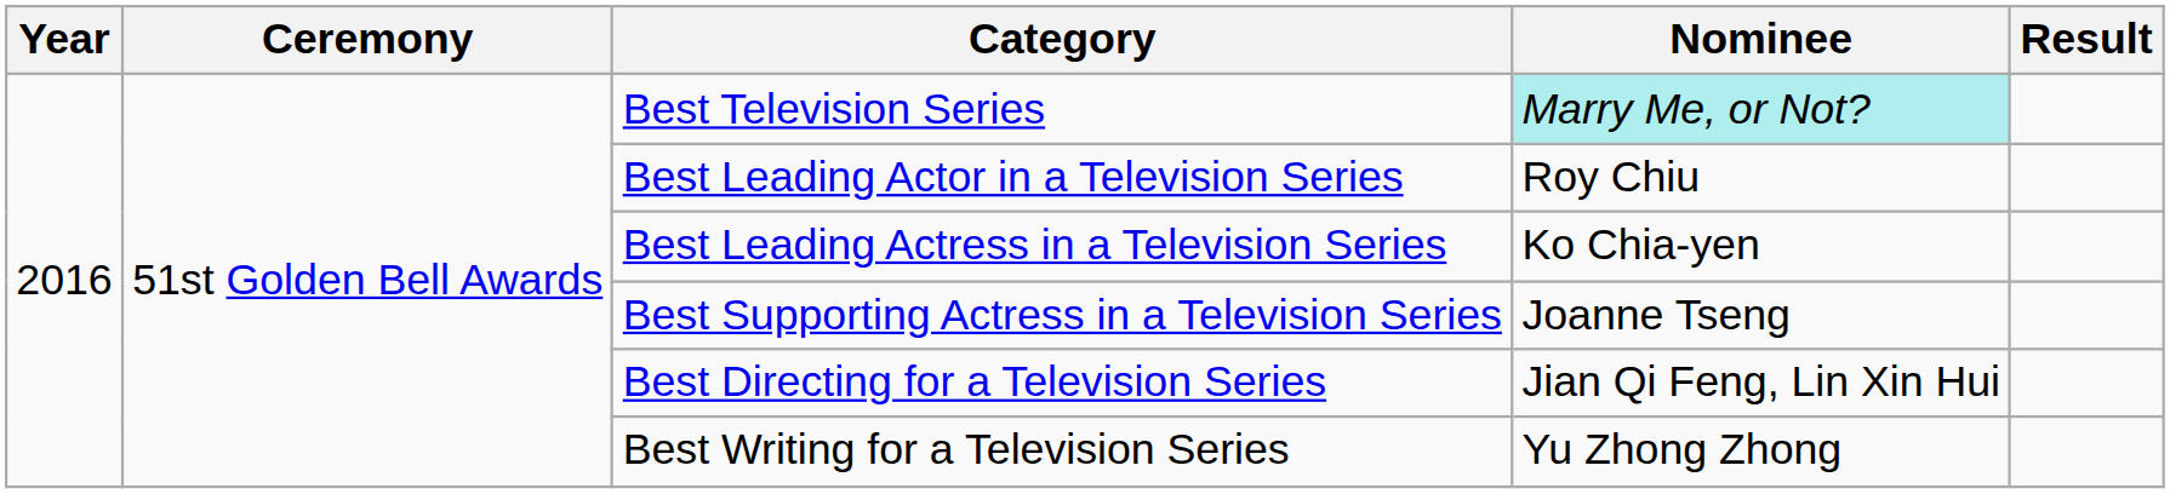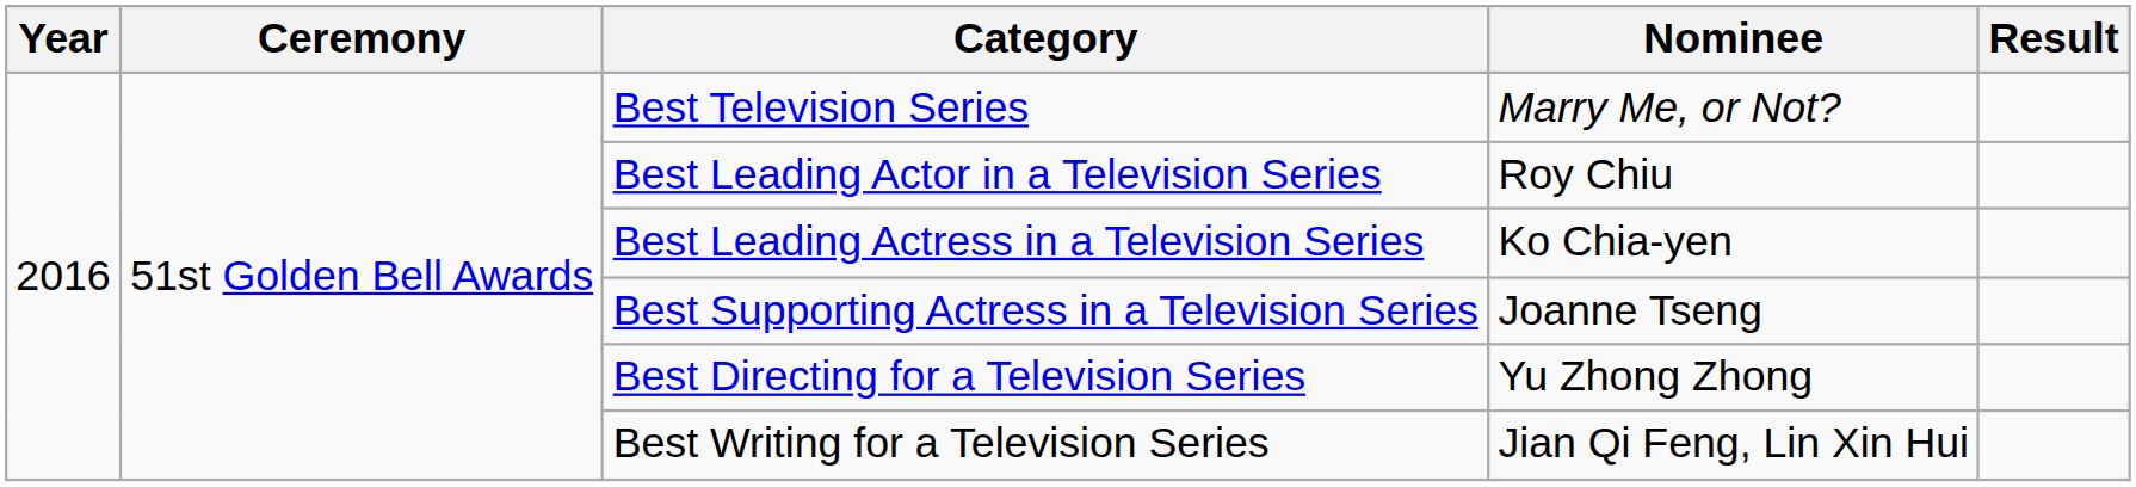 <table class="wikitable">
 <tr>
 <th>Year</th>
 <th>Ceremony</th>
 <th>Category</th>
 <th>Nominee</th>
 <th>Result</th>
 </tr>
 <tr>
 <td rowspan=6>2016</td>
 <td rowspan=6>51st <a href='#'>Golden Bell Awards</a></td>
 <td><a href='#'>Best Television Series</a></td>
-<td style="background: paleturquoise;"><em>Marry Me, or Not?</em></td>
+<td><em>Marry Me, or Not?</em></td>
 <td></td>
 </tr>
 <tr>
 <td><a href='#'>Best Leading Actor in a Television Series</a></td>
 <td>Roy Chiu</td>
 <td></td>
 </tr>
 <tr>
 <td><a href='#'>Best Leading Actress in a Television Series</a></td>
 <td>Ko Chia-yen</td>
 <td></td>
 </tr>
 <tr>
 <td><a href='#'>Best Supporting Actress in a Television Series</a></td>
 <td>Joanne Tseng</td>
 <td></td>
 </tr>
 <tr>
 <td><a href='#'>Best Directing for a Television Series</a></td>
-<td>Jian Qi Feng, Lin Xin Hui</td>
+<td>Yu Zhong Zhong</td>
 <td></td>
 </tr>
 <tr>
 <td>Best Writing for a Television Series</td>
-<td>Yu Zhong Zhong</td>
+<td>Jian Qi Feng, Lin Xin Hui</td>
 <td></td>
 </tr>
 </table>
